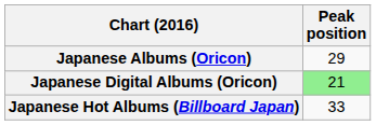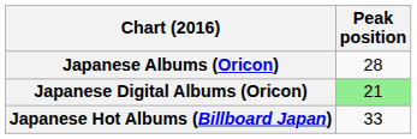 <table class="wikitable sortable plainrowheaders">
 <tr>
 <th>Chart (2016)</th>
 <th>Peak<br>position</th>
 </tr>
 <tr>
 <th scope="row">Japanese Albums (<a href='#'>Oricon</a>)</th>
-<td align="center">29</td>
+<td align="center">28</td>
 </tr>
 <tr>
 <th scope="row">Japanese Digital Albums (Oricon)</th>
 <td align="center" style="background: lightgreen;">21</td>
 </tr>
 <tr>
 <th scope="row">Japanese Hot Albums (<em><a href='#'>Billboard Japan</a></em>)</th>
 <td align="center">33</td>
 </tr>
 </table>
